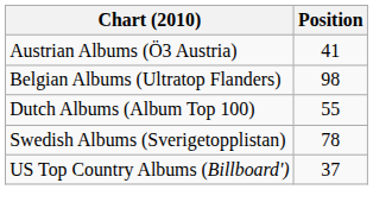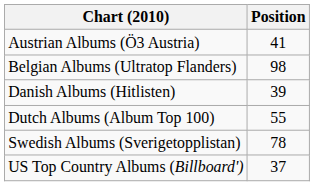 <table class="wikitable sortable">
 <tr>
 <th>Chart (2010)</th>
 <th>Position</th>
 </tr>
 <tr>
 <td>Austrian Albums (Ö3 Austria)</td>
 <td style="text-align:center;">41</td>
 </tr>
 <tr>
 <td>Belgian Albums (Ultratop Flanders)</td>
 <td style="text-align:center;">98</td>
 </tr>
 <tr>
+<td>Danish Albums (Hitlisten)</td>
+<td style="text-align:center;">39</td>
+</tr>
+<tr>
 <td>Dutch Albums (Album Top 100)</td>
 <td style="text-align:center;">55</td>
 </tr>
 <tr>
 <td>Swedish Albums (Sverigetopplistan)</td>
 <td style="text-align:center;">78</td>
 </tr>
 <tr>
 <td>US Top Country Albums (<em>Billboard')</td>
 <td style="text-align:center;">37</td>
 </tr>
 </table>
